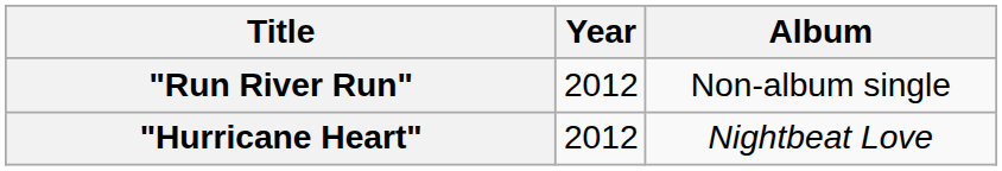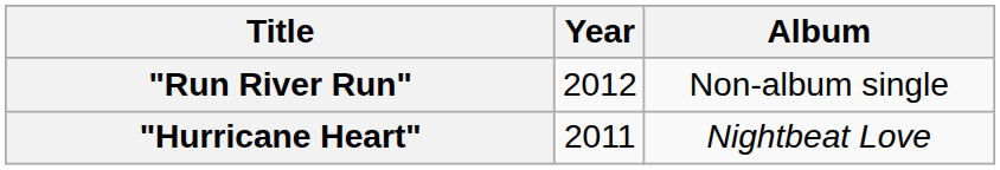 <table class="wikitable plainrowheaders" style="text-align:center;" border="1">
 <tr>
 <th scope="col" style="width:16em;">Title</th>
 <th scope="col">Year</th>
 <th scope="col" style="width:10em;">Album</th>
 </tr>
 <tr>
 <th scope="row">"Run River Run" </th>
 <td>2012</td>
 <td>Non-album single</td>
 </tr>
 <tr>
 <th scope="row">"Hurricane Heart"</th>
-<td>2012</td>
+<td>2011</td>
 <td><em>Nightbeat Love</em></td>
 </tr>
 </table>
